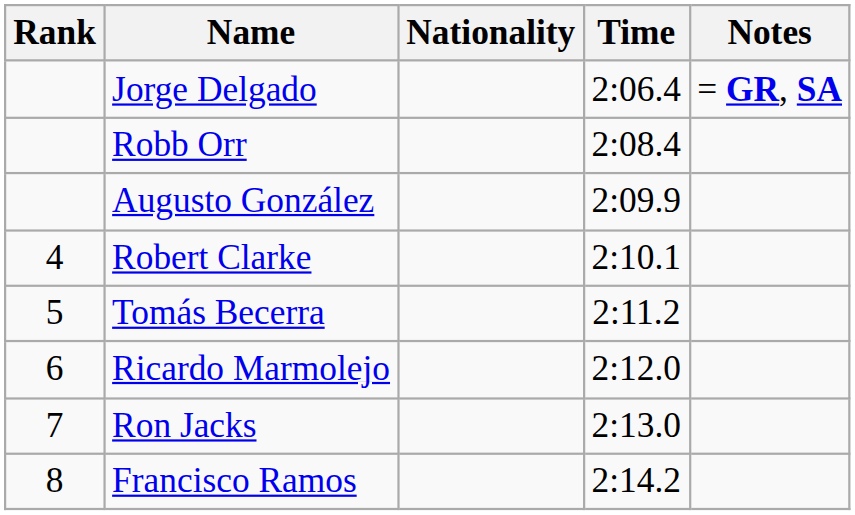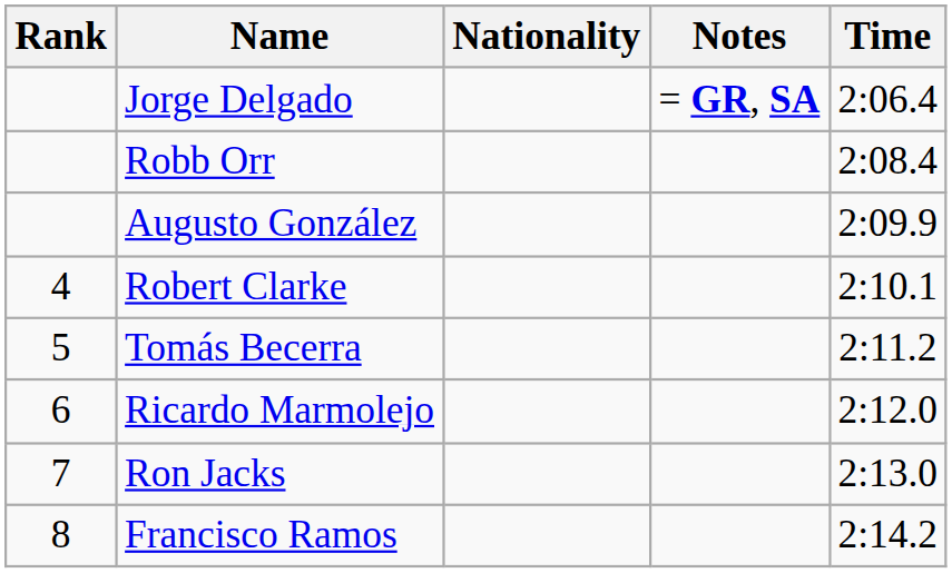 <table class="wikitable sortable" style="text-align:center">
 <tr>
 <th>Rank</th>
 <th>Name</th>
 <th>Nationality</th>
+<th>Notes</th>
 <th>Time</th>
-<th>Notes</th>
 </tr>
 <tr>
 <td></td>
 <td align=left><a href='#'>Jorge Delgado</a></td>
 <td align=left></td>
+<td>= <strong><a href='#'>GR</a></strong>, <strong><a href='#'>SA</a></strong></td>
 <td>2:06.4</td>
-<td>= <strong><a href='#'>GR</a></strong>, <strong><a href='#'>SA</a></strong></td>
 </tr>
 <tr>
 <td></td>
 <td align=left><a href='#'>Robb Orr</a></td>
 <td align=left></td>
+<td></td>
 <td>2:08.4</td>
-<td></td>
 </tr>
 <tr>
 <td></td>
 <td align=left><a href='#'>Augusto González</a></td>
 <td align=left></td>
+<td></td>
 <td>2:09.9</td>
-<td></td>
 </tr>
 <tr>
 <td>4</td>
 <td align=left><a href='#'>Robert Clarke</a></td>
 <td align=left></td>
+<td></td>
 <td>2:10.1</td>
-<td></td>
 </tr>
 <tr>
 <td>5</td>
 <td align=left><a href='#'>Tomás Becerra</a></td>
 <td align=left></td>
+<td></td>
 <td>2:11.2</td>
-<td></td>
 </tr>
 <tr>
 <td>6</td>
 <td align=left><a href='#'>Ricardo Marmolejo</a></td>
 <td align=left></td>
+<td></td>
 <td>2:12.0</td>
-<td></td>
 </tr>
 <tr>
 <td>7</td>
 <td align=left><a href='#'>Ron Jacks</a></td>
 <td align=left></td>
+<td></td>
 <td>2:13.0</td>
-<td></td>
 </tr>
 <tr>
 <td>8</td>
 <td align=left><a href='#'>Francisco Ramos</a></td>
 <td align=left></td>
+<td></td>
 <td>2:14.2</td>
-<td></td>
 </tr>
 </table>
